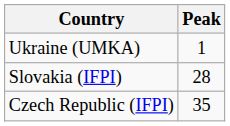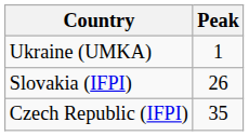 <table class="wikitable sortable">
 <tr>
 <th align="left">Country</th>
 <th align="left">Peak</th>
 </tr>
 <tr>
 <td align="left">Ukraine (UMKA)</td>
 <td align="center">1</td>
 </tr>
 <tr>
 <td align="left">Slovakia (<a href='#'>IFPI</a>)</td>
-<td align="center">28</td>
+<td align="center">26</td>
 </tr>
 <tr>
 <td align="left">Czech Republic (<a href='#'>IFPI</a>)</td>
 <td align="center">35</td>
 </tr>
 </table>
